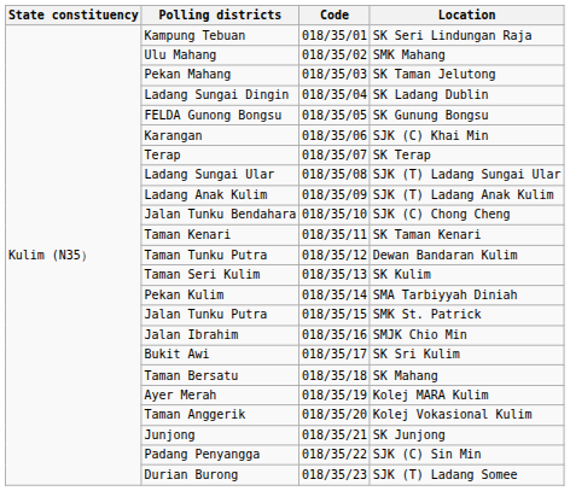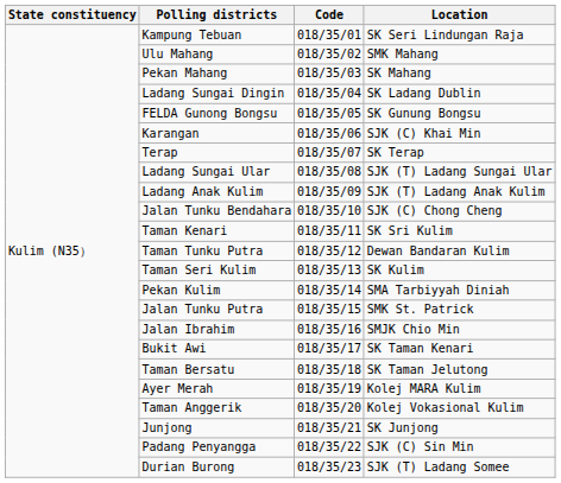 <table class="wikitable sortable mw-collapsible" style="white-space:nowrap;font-size:85%">
 <tr>
 <th>State constituency</th>
 <th>Polling districts</th>
 <th>Code</th>
 <th>Location</th>
 </tr>
 <tr>
 <td rowspan="23">Kulim (N35）</td>
 <td>Kampung Tebuan</td>
 <td>018/35/01</td>
 <td>SK Seri Lindungan Raja</td>
 </tr>
 <tr>
 <td>Ulu Mahang</td>
 <td>018/35/02</td>
 <td>SMK Mahang</td>
 </tr>
 <tr>
 <td>Pekan Mahang</td>
 <td>018/35/03</td>
-<td>SK Taman Jelutong</td>
+<td>SK Mahang</td>
 </tr>
 <tr>
 <td>Ladang Sungai Dingin</td>
 <td>018/35/04</td>
 <td>SK Ladang Dublin</td>
 </tr>
 <tr>
 <td>FELDA Gunong Bongsu</td>
 <td>018/35/05</td>
 <td>SK Gunung Bongsu</td>
 </tr>
 <tr>
 <td>Karangan</td>
 <td>018/35/06</td>
 <td>SJK (C) Khai Min</td>
 </tr>
 <tr>
 <td>Terap</td>
 <td>018/35/07</td>
 <td>SK Terap</td>
 </tr>
 <tr>
 <td>Ladang Sungai Ular</td>
 <td>018/35/08</td>
 <td>SJK (T) Ladang Sungai Ular</td>
 </tr>
 <tr>
 <td>Ladang Anak Kulim</td>
 <td>018/35/09</td>
 <td>SJK (T) Ladang Anak Kulim</td>
 </tr>
 <tr>
 <td>Jalan Tunku Bendahara</td>
 <td>018/35/10</td>
 <td>SJK (C) Chong Cheng</td>
 </tr>
 <tr>
 <td>Taman Kenari</td>
 <td>018/35/11</td>
-<td>SK Taman Kenari</td>
+<td>SK Sri Kulim</td>
 </tr>
 <tr>
 <td>Taman Tunku Putra</td>
 <td>018/35/12</td>
 <td>Dewan Bandaran Kulim</td>
 </tr>
 <tr>
 <td>Taman Seri Kulim</td>
 <td>018/35/13</td>
 <td>SK Kulim</td>
 </tr>
 <tr>
 <td>Pekan Kulim</td>
 <td>018/35/14</td>
 <td>SMA Tarbiyyah Diniah</td>
 </tr>
 <tr>
 <td>Jalan Tunku Putra</td>
 <td>018/35/15</td>
 <td>SMK St. Patrick</td>
 </tr>
 <tr>
 <td>Jalan Ibrahim</td>
 <td>018/35/16</td>
 <td>SMJK Chio Min</td>
 </tr>
 <tr>
 <td>Bukit Awi</td>
 <td>018/35/17</td>
-<td>SK Sri Kulim</td>
+<td>SK Taman Kenari</td>
 </tr>
 <tr>
 <td>Taman Bersatu</td>
 <td>018/35/18</td>
-<td>SK Mahang</td>
+<td>SK Taman Jelutong</td>
 </tr>
 <tr>
 <td>Ayer Merah</td>
 <td>018/35/19</td>
 <td>Kolej MARA Kulim</td>
 </tr>
 <tr>
 <td>Taman Anggerik</td>
 <td>018/35/20</td>
 <td>Kolej Vokasional Kulim</td>
 </tr>
 <tr>
 <td>Junjong</td>
 <td>018/35/21</td>
 <td>SK Junjong</td>
 </tr>
 <tr>
 <td>Padang Penyangga</td>
 <td>018/35/22</td>
 <td>SJK (C) Sin Min</td>
 </tr>
 <tr>
 <td>Durian Burong</td>
 <td>018/35/23</td>
 <td>SJK (T) Ladang Somee</td>
 </tr>
 </table>
